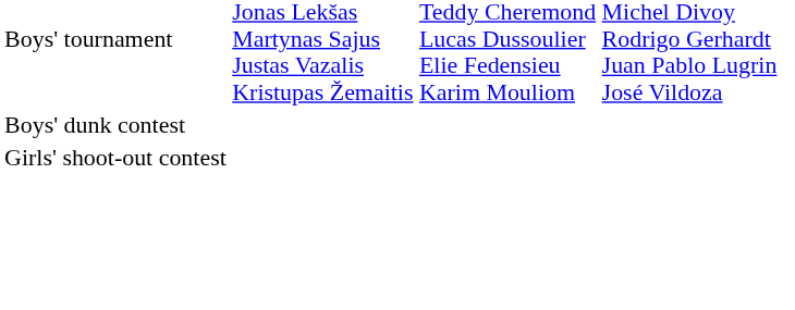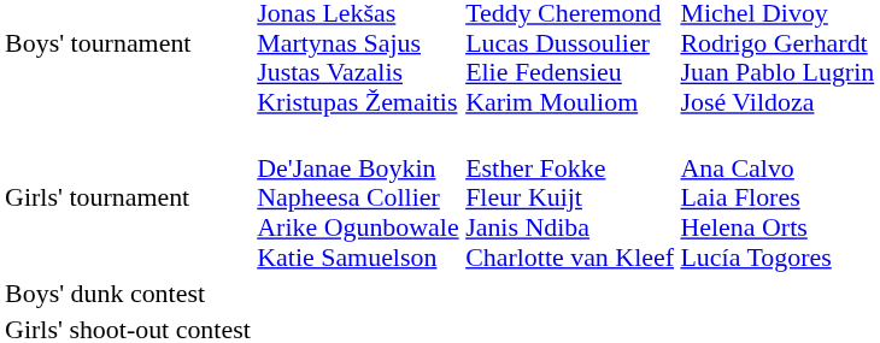 <table>
 <tr>
 <td>Boys' tournament<br></td>
 <td><br><a href='#'>Jonas Lekšas</a><br><a href='#'>Martynas Sajus</a><br><a href='#'>Justas Vazalis</a><br><a href='#'>Kristupas Žemaitis</a></td>
 <td><br><a href='#'>Teddy Cheremond</a><br><a href='#'>Lucas Dussoulier</a><br><a href='#'>Elie Fedensieu</a><br><a href='#'>Karim Mouliom</a></td>
 <td><br><a href='#'>Michel Divoy</a><br><a href='#'>Rodrigo Gerhardt</a><br><a href='#'>Juan Pablo Lugrin</a><br><a href='#'>José Vildoza</a></td>
+</tr>
+<tr>
+<td>Girls' tournament<br></td>
+<td><br><a href='#'>De'Janae Boykin</a><br><a href='#'>Napheesa Collier</a><br><a href='#'>Arike Ogunbowale</a><br><a href='#'>Katie Samuelson</a></td>
+<td><br><a href='#'>Esther Fokke</a><br><a href='#'>Fleur Kuijt</a><br><a href='#'>Janis Ndiba</a><br><a href='#'>Charlotte van Kleef</a></td>
+<td><br><a href='#'>Ana Calvo</a><br><a href='#'>Laia Flores</a><br><a href='#'>Helena Orts</a><br><a href='#'>Lucía Togores</a></td>
 </tr>
 <tr>
 <td>Boys' dunk contest<br></td>
 <td></td>
 <td></td>
 <td></td>
 </tr>
 <tr>
 <td>Girls' shoot-out contest<br></td>
 <td></td>
 <td></td>
 <td></td>
 </tr>
 </table>
